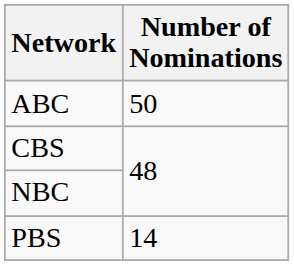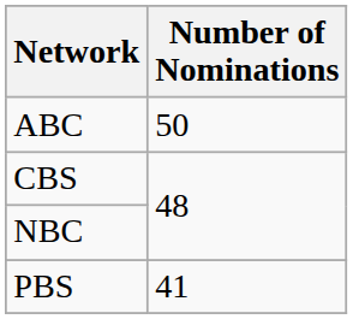 <table class="wikitable">
 <tr>
 <th>Network</th>
 <th>Number of<br>Nominations</th>
 </tr>
 <tr>
 <td>ABC</td>
 <td>50</td>
 </tr>
 <tr>
 <td>CBS</td>
 <td rowspan="2">48</td>
 </tr>
 <tr>
 <td>NBC</td>
 </tr>
 <tr>
 <td>PBS</td>
-<td>14</td>
+<td>41</td>
 </tr>
 </table>
